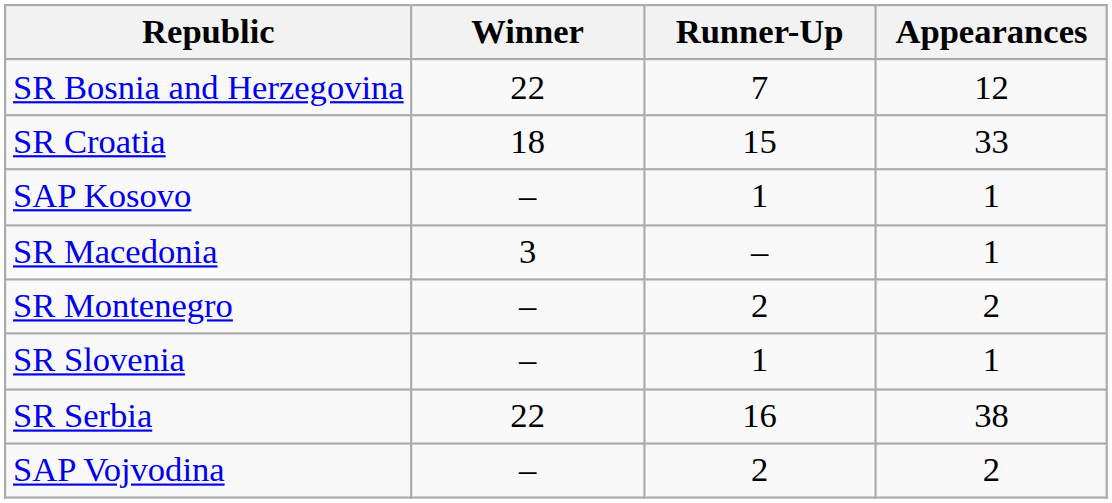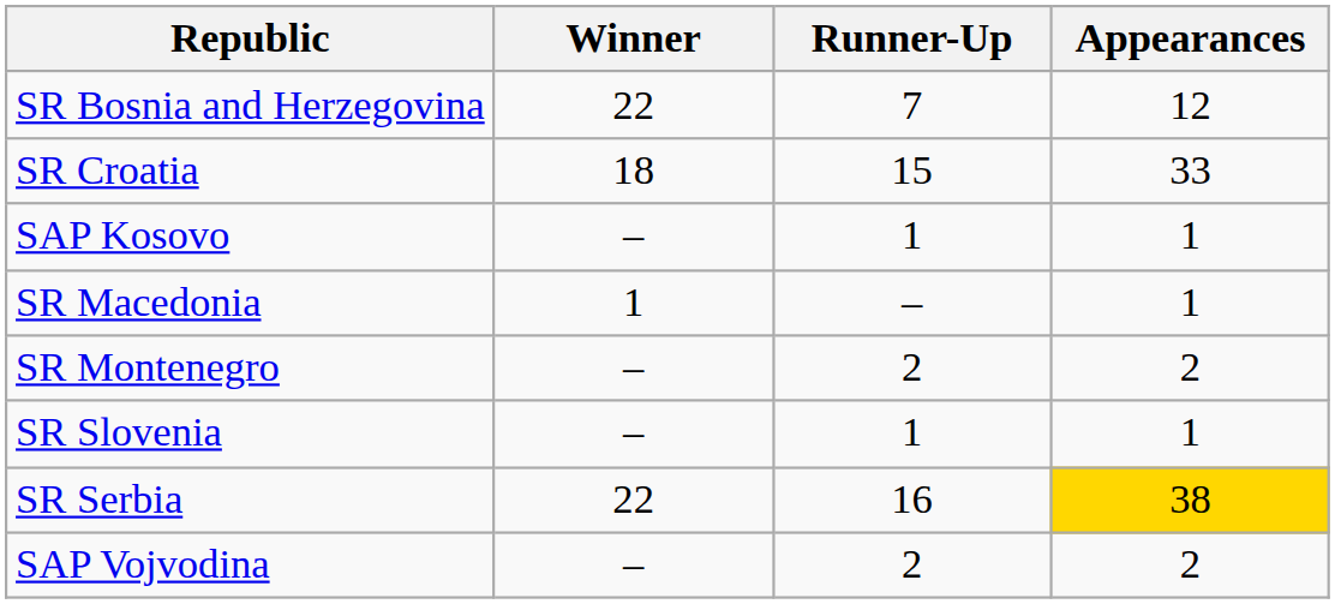 <table class="wikitable sortable plainrowheaders" style="text-align: center;">
 <tr>
 <th scope="col">Republic</th>
 <th scope="col" width="100">Winner</th>
 <th scope="col" width="100">Runner-Up</th>
 <th scope="col" width="100">Appearances</th>
 </tr>
 <tr>
 <td align=left><a href='#'>SR Bosnia and Herzegovina</a></td>
 <td>22</td>
 <td>7</td>
 <td>12</td>
 </tr>
 <tr>
 <td align=left><a href='#'>SR Croatia</a></td>
 <td>18</td>
 <td>15</td>
 <td>33</td>
 </tr>
 <tr>
 <td align=left><a href='#'>SAP Kosovo</a></td>
 <td>–</td>
 <td>1</td>
 <td>1</td>
 </tr>
 <tr>
 <td align=left><a href='#'>SR Macedonia</a></td>
-<td>3</td>
+<td>1</td>
 <td>–</td>
 <td>1</td>
 </tr>
 <tr>
 <td align=left><a href='#'>SR Montenegro</a></td>
 <td>–</td>
 <td>2</td>
 <td>2</td>
 </tr>
 <tr>
 <td align=left><a href='#'>SR Slovenia</a></td>
 <td>–</td>
 <td>1</td>
 <td>1</td>
 </tr>
 <tr>
 <td align=left><a href='#'>SR Serbia</a></td>
 <td>22</td>
 <td>16</td>
-<td>38</td>
+<td style="background: gold;">38</td>
 </tr>
 <tr>
 <td align=left><a href='#'>SAP Vojvodina</a></td>
 <td>–</td>
 <td>2</td>
 <td>2</td>
 </tr>
 </table>
